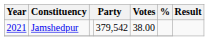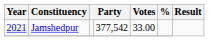 <table class="wikitable">
 <tr>
 <th>Year</th>
 <th>Constituency</th>
 <th colspan="2">Party</th>
 <th>Votes</th>
 <th>%</th>
 <th>Result</th>
 </tr>
 <tr>
 <td><a href='#'>2021</a></td>
 <td><a href='#'>Jamshedpur</a></td>
 <td></td>
-<td>379,542</td>
-<td>38.00</td>
+<td>377,542</td>
+<td>33.00</td>
 <td></td>
 </tr>
 <tr>
 </tr>
 </table>
